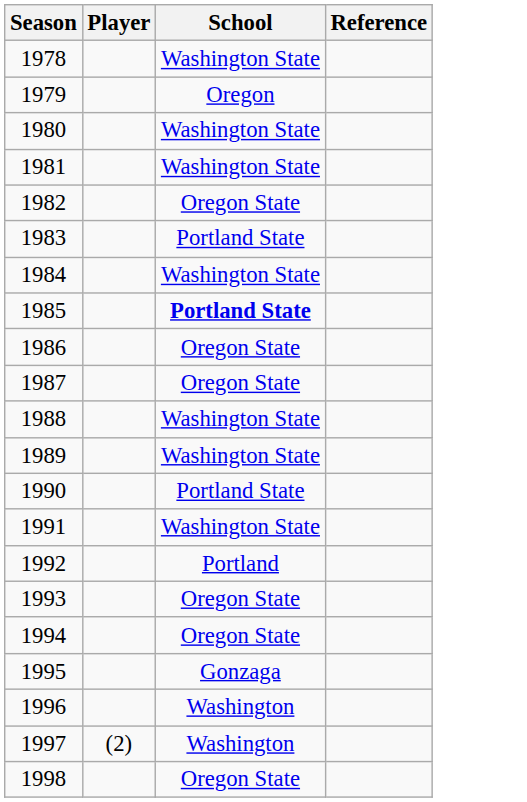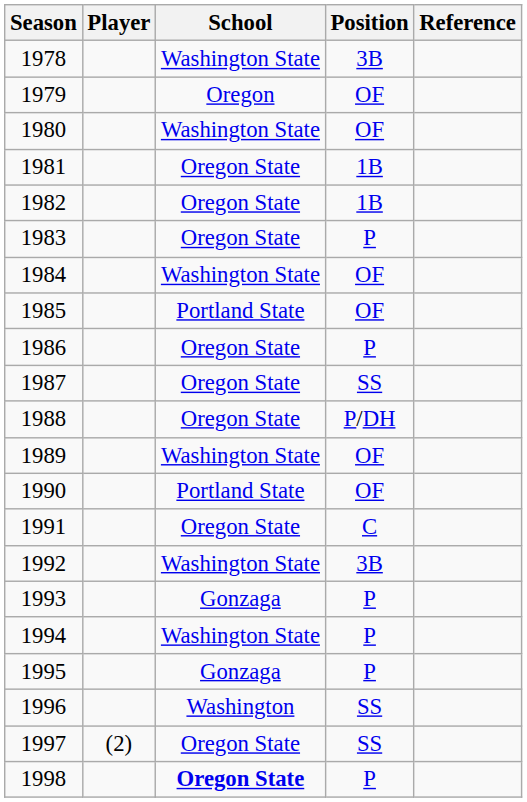 <table class="wikitable sortable">
 <tr>
 <th>Season</th>
 <th>Player</th>
 <th>School</th>
+<th>Position</th>
 <th class="unsortable">Reference</th>
 </tr>
 <tr align=center>
 <td>1978</td>
 <td></td>
 <td><a href='#'>Washington State</a></td>
+<td><a href='#'>3B</a></td>
 <td style="text-align:center;"></td>
 </tr>
 <tr align=center>
 <td>1979</td>
 <td></td>
 <td><a href='#'>Oregon</a></td>
+<td><a href='#'>OF</a></td>
 <td style="text-align:center;"></td>
 </tr>
 <tr align=center>
 <td>1980</td>
 <td></td>
 <td><a href='#'>Washington State</a></td>
+<td><a href='#'>OF</a></td>
 <td style="text-align:center;"></td>
 </tr>
 <tr align=center>
 <td>1981</td>
 <td></td>
-<td><a href='#'>Washington State</a></td>
+<td><a href='#'>Oregon State</a></td>
+<td><a href='#'>1B</a></td>
 <td style="text-align:center;"></td>
 </tr>
 <tr align=center>
 <td>1982</td>
 <td></td>
 <td><a href='#'>Oregon State</a></td>
+<td><a href='#'>1B</a></td>
 <td style="text-align:center;"></td>
 </tr>
 <tr align=center>
 <td>1983</td>
 <td></td>
-<td><a href='#'>Portland State</a></td>
+<td><a href='#'>Oregon State</a></td>
+<td><a href='#'>P</a></td>
 <td style="text-align:center;"></td>
 </tr>
 <tr align=center>
 <td>1984</td>
 <td></td>
 <td><a href='#'>Washington State</a></td>
+<td><a href='#'>OF</a></td>
 <td style="text-align:center;"></td>
 </tr>
 <tr align=center>
 <td>1985</td>
 <td></td>
-<td><strong><a href='#'>Portland State</a></strong></td>
+<td><a href='#'>Portland State</a></td>
+<td><a href='#'>OF</a></td>
 <td style="text-align:center;"></td>
 </tr>
 <tr align=center>
 <td>1986</td>
 <td></td>
 <td><a href='#'>Oregon State</a></td>
+<td><a href='#'>P</a></td>
 <td style="text-align:center;"></td>
 </tr>
 <tr align=center>
 <td>1987</td>
 <td></td>
 <td><a href='#'>Oregon State</a></td>
+<td><a href='#'>SS</a></td>
 <td style="text-align:center;"></td>
 </tr>
 <tr align=center>
 <td>1988</td>
 <td></td>
-<td><a href='#'>Washington State</a></td>
+<td><a href='#'>Oregon State</a></td>
+<td><a href='#'>P</a>/<a href='#'>DH</a></td>
 <td style="text-align:center;"></td>
 </tr>
 <tr align=center>
 <td>1989</td>
 <td></td>
 <td><a href='#'>Washington State</a></td>
+<td><a href='#'>OF</a></td>
 <td style="text-align:center;"></td>
 </tr>
 <tr align=center>
 <td>1990</td>
 <td></td>
 <td><a href='#'>Portland State</a></td>
+<td><a href='#'>OF</a></td>
 <td style="text-align:center;"></td>
 </tr>
 <tr align=center>
 <td>1991</td>
 <td></td>
-<td><a href='#'>Washington State</a></td>
+<td><a href='#'>Oregon State</a></td>
+<td><a href='#'>C</a></td>
 <td style="text-align:center;"></td>
 </tr>
 <tr align=center>
 <td>1992</td>
 <td></td>
-<td><a href='#'>Portland</a></td>
+<td><a href='#'>Washington State</a></td>
+<td><a href='#'>3B</a></td>
 <td style="text-align:center;"></td>
 </tr>
 <tr align=center>
 <td>1993</td>
 <td></td>
-<td><a href='#'>Oregon State</a></td>
+<td><a href='#'>Gonzaga</a></td>
+<td><a href='#'>P</a></td>
 <td style="text-align:center;"></td>
 </tr>
 <tr align=center>
 <td>1994</td>
 <td></td>
-<td><a href='#'>Oregon State</a></td>
+<td><a href='#'>Washington State</a></td>
+<td><a href='#'>P</a></td>
 <td style="text-align:center;"></td>
 </tr>
 <tr align=center>
 <td>1995</td>
 <td></td>
 <td><a href='#'>Gonzaga</a></td>
+<td><a href='#'>P</a></td>
 <td style="text-align:center;"></td>
 </tr>
 <tr align=center>
 <td>1996</td>
 <td></td>
 <td><a href='#'>Washington</a></td>
+<td><a href='#'>SS</a></td>
 <td style="text-align:center;"></td>
 </tr>
 <tr align=center>
 <td>1997</td>
 <td> (2)</td>
-<td><a href='#'>Washington</a></td>
+<td><a href='#'>Oregon State</a></td>
+<td><a href='#'>SS</a></td>
 <td style="text-align:center;"></td>
 </tr>
 <tr align=center>
 <td>1998</td>
 <td></td>
-<td><a href='#'>Oregon State</a></td>
+<td><strong><a href='#'>Oregon State</a></strong></td>
+<td><a href='#'>P</a></td>
 <td style="text-align:center;"></td>
 </tr>
 </table>
